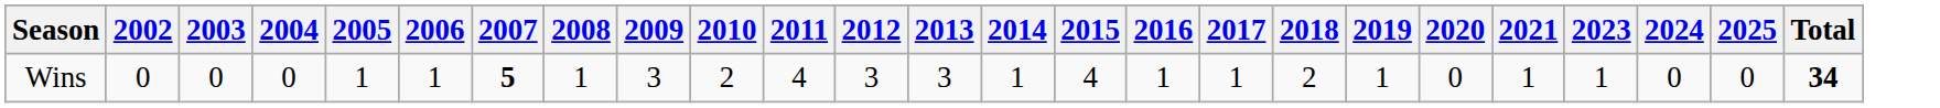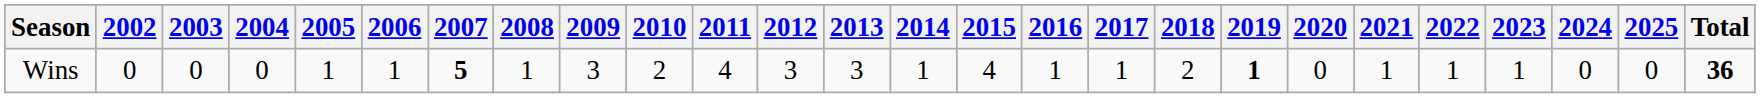 <table class=wikitable style=font-size:96%>
 <tr>
 <th>Season</th>
 <th><a href='#'>2002</a></th>
 <th><a href='#'>2003</a></th>
 <th><a href='#'>2004</a></th>
 <th><a href='#'>2005</a></th>
 <th><a href='#'>2006</a></th>
 <th><a href='#'>2007</a></th>
 <th><a href='#'>2008</a></th>
 <th><a href='#'>2009</a></th>
 <th><a href='#'>2010</a></th>
 <th><a href='#'>2011</a></th>
 <th><a href='#'>2012</a></th>
 <th><a href='#'>2013</a></th>
 <th><a href='#'>2014</a></th>
 <th><a href='#'>2015</a></th>
 <th><a href='#'>2016</a></th>
 <th><a href='#'>2017</a></th>
 <th><a href='#'>2018</a></th>
 <th><a href='#'>2019</a></th>
 <th><a href='#'>2020</a></th>
 <th><a href='#'>2021</a></th>
+<th><a href='#'>2022</a></th>
 <th><a href='#'>2023</a></th>
 <th><a href='#'>2024</a></th>
 <th><a href='#'>2025</a></th>
 <th><strong>Total</strong></th>
 </tr>
 <tr align=center>
 <td>Wins</td>
 <td>0</td>
 <td>0</td>
 <td>0</td>
 <td>1</td>
 <td>1</td>
 <td><strong>5</strong></td>
 <td>1</td>
 <td>3</td>
 <td>2</td>
 <td>4</td>
 <td>3</td>
 <td>3</td>
 <td>1</td>
 <td>4</td>
 <td>1</td>
 <td>1</td>
 <td>2</td>
+<td><strong>1</strong></td>
+<td>0</td>
 <td>1</td>
-<td>0</td>
 <td>1</td>
 <td>1</td>
 <td>0</td>
 <td>0</td>
-<td><strong>34</strong></td>
+<td><strong>36</strong></td>
 </tr>
 </table>
